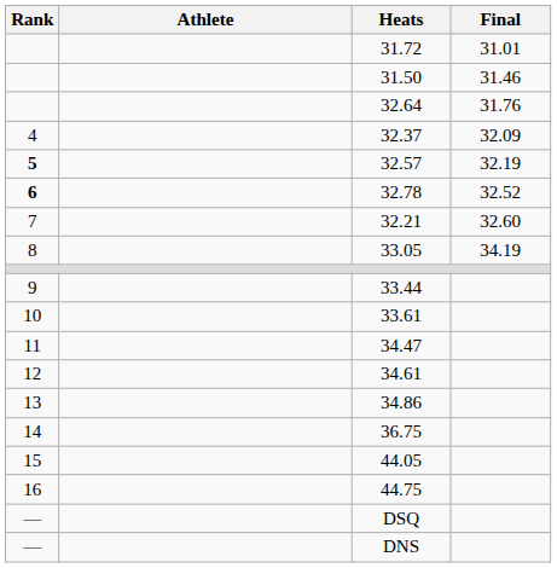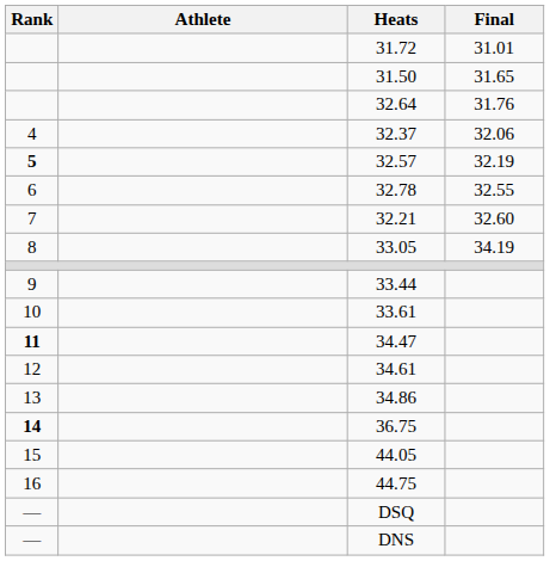 <table class=wikitable style="text-align:center">
 <tr>
 <th width=40>Rank</th>
 <th width=250>Athlete</th>
 <th width=80>Heats</th>
 <th width=80>Final</th>
 </tr>
 <tr>
 <td></td>
 <td align=left></td>
 <td>31.72</td>
 <td>31.01</td>
 </tr>
 <tr>
 <td></td>
 <td align=left></td>
 <td>31.50</td>
-<td>31.46</td>
+<td>31.65</td>
 </tr>
 <tr>
 <td></td>
 <td align=left></td>
 <td>32.64</td>
 <td>31.76</td>
 </tr>
 <tr>
 <td>4</td>
 <td align=left></td>
 <td>32.37</td>
-<td>32.09</td>
+<td>32.06</td>
 </tr>
 <tr>
 <td><strong>5</strong></td>
 <td align=left></td>
 <td>32.57</td>
 <td>32.19</td>
 </tr>
 <tr>
-<td><strong>6</strong></td>
+<td>6</td>
 <td align=left></td>
 <td>32.78</td>
-<td>32.52</td>
+<td>32.55</td>
 </tr>
 <tr>
 <td>7</td>
 <td align=left></td>
 <td>32.21</td>
 <td>32.60</td>
 </tr>
 <tr>
 <td>8</td>
 <td align=left></td>
 <td>33.05</td>
 <td>34.19</td>
 </tr>
 <tr bgcolor=#DDDDDD>
 <td colspan=4></td>
 </tr>
 <tr>
 <td>9</td>
 <td align=left></td>
 <td>33.44</td>
 <td></td>
 </tr>
 <tr>
 <td>10</td>
 <td align=left></td>
 <td>33.61</td>
 <td></td>
 </tr>
 <tr>
-<td>11</td>
+<td><strong>11</strong></td>
 <td align=left></td>
 <td>34.47</td>
 <td></td>
 </tr>
 <tr>
 <td>12</td>
 <td align=left></td>
 <td>34.61</td>
 <td></td>
 </tr>
 <tr>
 <td>13</td>
 <td align=left></td>
 <td>34.86</td>
 <td></td>
 </tr>
 <tr>
-<td>14</td>
+<td><strong>14</strong></td>
 <td align=left></td>
 <td>36.75</td>
 <td></td>
 </tr>
 <tr>
 <td>15</td>
 <td align=left></td>
 <td>44.05</td>
 <td></td>
 </tr>
 <tr>
 <td>16</td>
 <td align=left></td>
 <td>44.75</td>
 <td></td>
 </tr>
 <tr>
 <td>—</td>
 <td align=left></td>
 <td>DSQ</td>
 <td></td>
 </tr>
 <tr>
 <td>—</td>
 <td align=left></td>
 <td>DNS</td>
 <td></td>
 </tr>
 </table>
